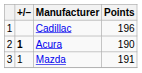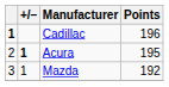 <table class="wikitable" style="font-size: 95%;">
 <tr>
 <th scope="col"></th>
 <th scope="col">+/–</th>
 <th scope="col">Manufacturer</th>
 <th scope="col">Points</th>
 </tr>
 <tr>
-<td align=center>1</td>
+<td align=center><strong>1</strong></td>
 <td align="left"></td>
 <td> <a href='#'>Cadillac</a></td>
 <td align=right>196</td>
 </tr>
 <tr>
 <td align=center>2</td>
 <td align="left"><strong> 1</strong></td>
 <td> <a href='#'>Acura</a></td>
-<td align=right>190</td>
+<td align=right>195</td>
 </tr>
 <tr>
 <td align=center>3</td>
 <td align="left"> 1</td>
 <td> <a href='#'>Mazda</a></td>
-<td align=right>191</td>
+<td align=right>192</td>
 </tr>
 <tr>
 </tr>
 </table>
